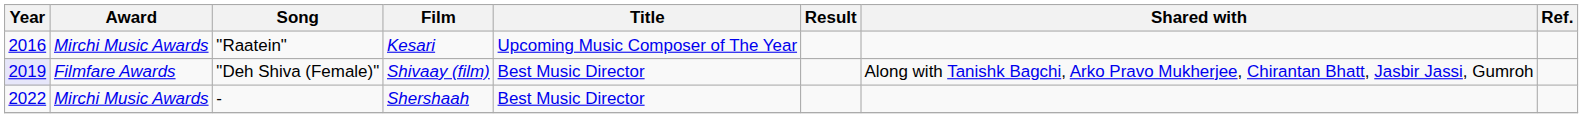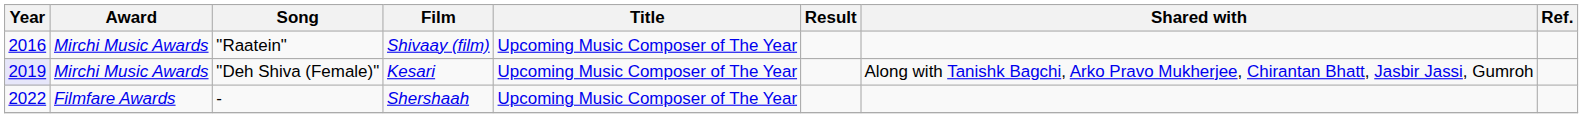 <table class="wikitable sortable">
 <tr>
 <th scope="col">Year</th>
 <th scope="col">Award</th>
 <th scope="col">Song</th>
 <th scope="col">Film</th>
 <th scope="col">Title</th>
 <th scope="col">Result</th>
 <th scope="col">Shared with</th>
 <th scope="col" class="unsortable">Ref.</th>
 </tr>
 <tr>
 <td><a href='#'>2016</a></td>
 <td><em><a href='#'>Mirchi Music Awards</a></em></td>
 <td>"Raatein"</td>
-<td><em><a href='#'>Kesari</a></em></td>
+<td><em><a href='#'>Shivaay (film)</a></em></td>
 <td><a href='#'>Upcoming Music Composer of The Year</a></td>
 <td></td>
 <td></td>
 <td></td>
 </tr>
 <tr>
 <td style="background: lavender;"><a href='#'>2019</a></td>
-<td><em><a href='#'>Filmfare Awards</a></em></td>
+<td><em><a href='#'>Mirchi Music Awards</a></em></td>
 <td>"Deh Shiva (Female)"</td>
-<td><em><a href='#'>Shivaay (film)</a></em></td>
-<td><a href='#'>Best Music Director</a></td>
+<td><em><a href='#'>Kesari</a></em></td>
+<td><a href='#'>Upcoming Music Composer of The Year</a></td>
 <td></td>
 <td>Along with <a href='#'>Tanishk Bagchi</a>, <a href='#'>Arko Pravo Mukherjee</a>, <a href='#'>Chirantan Bhatt</a>, <a href='#'>Jasbir Jassi</a>, Gumroh</td>
 <td></td>
 </tr>
 <tr>
 <td><a href='#'>2022</a></td>
-<td><em><a href='#'>Mirchi Music Awards</a></em></td>
+<td><em><a href='#'>Filmfare Awards</a></em></td>
 <td>-</td>
 <td><em><a href='#'>Shershaah</a></em></td>
-<td><a href='#'>Best Music Director</a></td>
+<td><a href='#'>Upcoming Music Composer of The Year</a></td>
 <td></td>
 <td></td>
 <td></td>
 </tr>
 <tr>
 </tr>
 </table>
